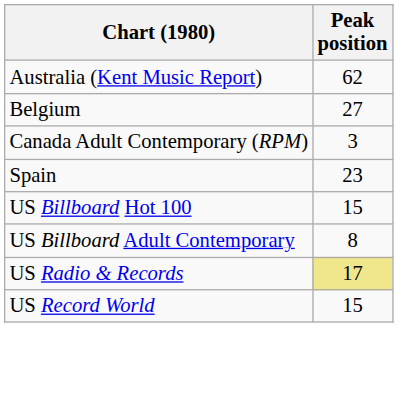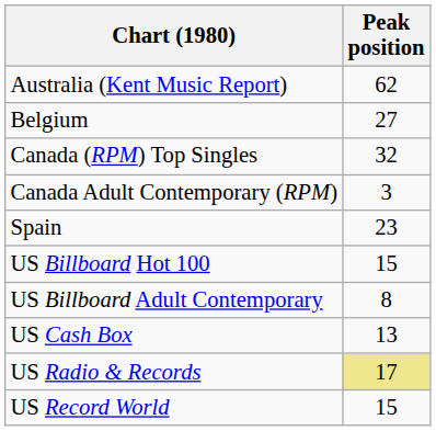 <table class="wikitable sortable">
 <tr>
 <th>Chart (1980)</th>
 <th>Peak <br>position</th>
 </tr>
 <tr>
 <td>Australia (<a href='#'>Kent Music Report</a>)</td>
 <td style="text-align:center;">62</td>
 </tr>
 <tr>
 <td>Belgium</td>
 <td style="text-align:center;">27</td>
+</tr>
+<tr>
+<td>Canada (<a href='#'><em>RPM</em></a>) Top Singles</td>
+<td style="text-align:center;">32</td>
 </tr>
 <tr>
 <td>Canada Adult Contemporary (<em>RPM</em>)</td>
 <td style="text-align:center;">3</td>
 </tr>
 <tr>
 <td>Spain</td>
 <td style="text-align:center;">23</td>
 </tr>
 <tr>
 <td>US <em><a href='#'>Billboard</a></em> <a href='#'>Hot 100</a></td>
 <td style="text-align:center;">15</td>
 </tr>
 <tr>
 <td>US <em>Billboard</em> <a href='#'>Adult Contemporary</a></td>
 <td style="text-align:center;">8</td>
 </tr>
 <tr>
+<td>US <em><a href='#'>Cash Box</a></em></td>
+<td style="text-align:center;">13</td>
+</tr>
+<tr>
 <td>US <em><a href='#'>Radio & Records</a></em></td>
 <td style="background: khaki; text-align:center;">17</td>
 </tr>
 <tr>
 <td>US <em><a href='#'>Record World</a></em></td>
 <td style="text-align:center;">15</td>
 </tr>
 </table>
